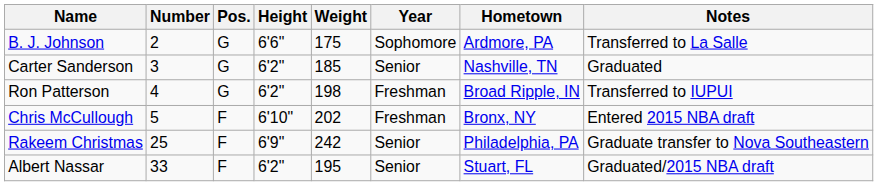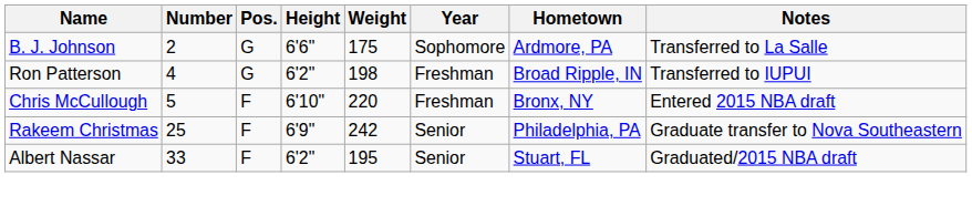 <table class="wikitable sortable" border="1">
 <tr>
 <th>Name</th>
 <th>Number</th>
 <th>Pos.</th>
 <th>Height</th>
 <th>Weight</th>
 <th>Year</th>
 <th>Hometown</th>
 <th class="unsortable">Notes</th>
 </tr>
 <tr>
 <td sortname><a href='#'>B. J. Johnson</a></td>
 <td>2</td>
 <td>G</td>
 <td>6'6"</td>
 <td>175</td>
 <td>Sophomore</td>
 <td><a href='#'>Ardmore, PA</a></td>
 <td>Transferred to <a href='#'>La Salle</a></td>
 </tr>
 <tr>
-<td sortname>Carter Sanderson</td>
-<td>3</td>
-<td>G</td>
-<td>6'2"</td>
-<td>185</td>
-<td>Senior</td>
-<td><a href='#'>Nashville, TN</a></td>
-<td>Graduated</td>
-</tr>
-<tr>
 <td sortname>Ron Patterson</td>
 <td>4</td>
 <td>G</td>
 <td>6'2"</td>
 <td>198</td>
 <td>Freshman</td>
 <td><a href='#'>Broad Ripple, IN</a></td>
 <td>Transferred to <a href='#'>IUPUI</a></td>
 </tr>
 <tr>
 <td sortname><a href='#'>Chris McCullough</a></td>
 <td>5</td>
 <td>F</td>
 <td>6'10"</td>
-<td>202</td>
+<td>220</td>
 <td>Freshman</td>
 <td><a href='#'>Bronx, NY</a></td>
 <td>Entered <a href='#'>2015 NBA draft</a></td>
 </tr>
 <tr>
 <td sortname><a href='#'>Rakeem Christmas</a></td>
 <td>25</td>
 <td>F</td>
 <td>6'9"</td>
 <td>242</td>
 <td>Senior</td>
 <td><a href='#'>Philadelphia, PA</a></td>
 <td>Graduate transfer to <a href='#'>Nova Southeastern</a></td>
 </tr>
 <tr>
 <td sortname>Albert Nassar</td>
 <td>33</td>
 <td>F</td>
 <td>6'2"</td>
 <td>195</td>
 <td>Senior</td>
 <td><a href='#'>Stuart, FL</a></td>
 <td>Graduated/<a href='#'>2015 NBA draft</a></td>
 </tr>
 </table>
